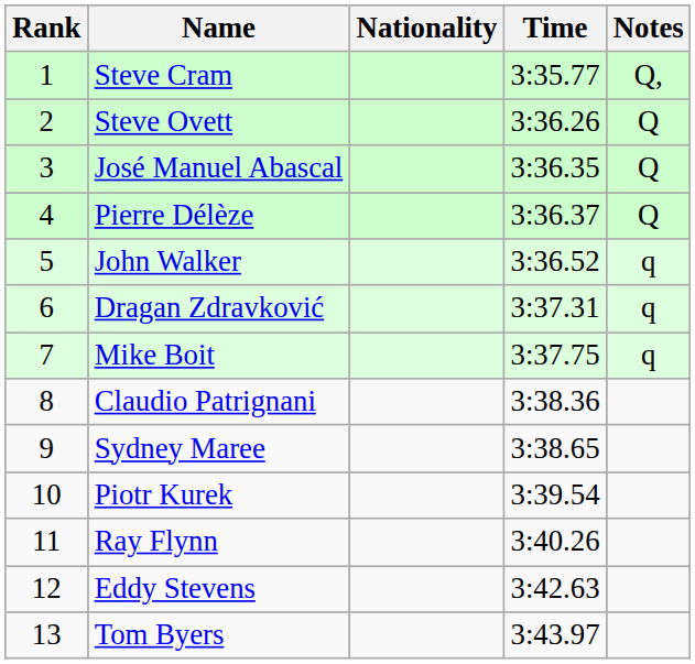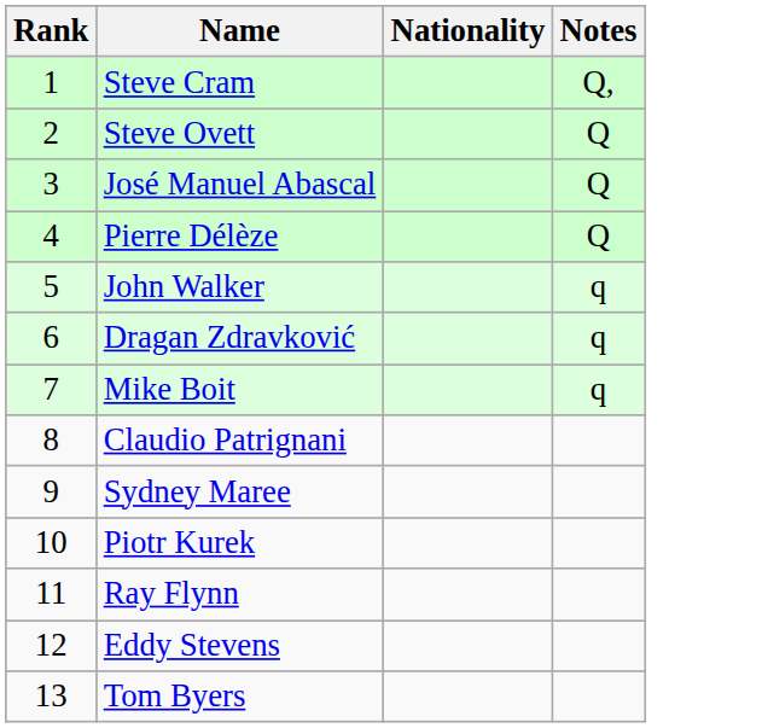 <table class="wikitable sortable" style="text-align:center">
 <tr>
 <th>Rank</th>
 <th>Name</th>
 <th>Nationality</th>
-<th>Time</th>
 <th>Notes</th>
 </tr>
 <tr style="background:#ccffcc;">
 <td align="center">1</td>
 <td align=left><a href='#'>Steve Cram</a></td>
 <td align=left></td>
-<td align="center">3:35.77</td>
 <td>Q, </td>
 </tr>
 <tr style="background:#ccffcc;">
 <td align="center">2</td>
 <td align=left><a href='#'>Steve Ovett</a></td>
 <td align=left></td>
-<td align="center">3:36.26</td>
 <td>Q</td>
 </tr>
 <tr style="background:#ccffcc;">
 <td align="center">3</td>
 <td align=left><a href='#'>José Manuel Abascal</a></td>
 <td align=left></td>
-<td align="center">3:36.35</td>
 <td>Q</td>
 </tr>
 <tr style="background:#ccffcc;">
 <td align="center">4</td>
 <td align=left><a href='#'>Pierre Délèze</a></td>
 <td align=left></td>
-<td align="center">3:36.37</td>
 <td>Q</td>
 </tr>
 <tr style="background:#ddffdd;">
 <td align="center">5</td>
 <td align=left><a href='#'>John Walker</a></td>
 <td align=left></td>
-<td align="center">3:36.52</td>
 <td>q</td>
 </tr>
 <tr style="background:#ddffdd;">
 <td align="center">6</td>
 <td align=left><a href='#'>Dragan Zdravković</a></td>
 <td align=left></td>
-<td align="center">3:37.31</td>
 <td>q</td>
 </tr>
 <tr style="background:#ddffdd;">
 <td align="center">7</td>
 <td align=left><a href='#'>Mike Boit</a></td>
 <td align=left></td>
-<td align="center">3:37.75</td>
 <td>q</td>
 </tr>
 <tr>
 <td align="center">8</td>
 <td align=left><a href='#'>Claudio Patrignani</a></td>
 <td align=left></td>
-<td align="center">3:38.36</td>
 <td></td>
 </tr>
 <tr>
 <td align="center">9</td>
 <td align=left><a href='#'>Sydney Maree</a></td>
 <td align=left></td>
-<td align="center">3:38.65</td>
 <td></td>
 </tr>
 <tr>
 <td align="center">10</td>
 <td align=left><a href='#'>Piotr Kurek</a></td>
 <td align=left></td>
-<td align="center">3:39.54</td>
 <td></td>
 </tr>
 <tr>
 <td align="center">11</td>
 <td align=left><a href='#'>Ray Flynn</a></td>
 <td align=left></td>
-<td align="center">3:40.26</td>
 <td></td>
 </tr>
 <tr>
 <td align="center">12</td>
 <td align=left><a href='#'>Eddy Stevens</a></td>
 <td align=left></td>
-<td align="center">3:42.63</td>
 <td></td>
 </tr>
 <tr>
 <td align="center">13</td>
 <td align=left><a href='#'>Tom Byers</a></td>
 <td align=left></td>
-<td align="center">3:43.97</td>
 <td></td>
 </tr>
 </table>
